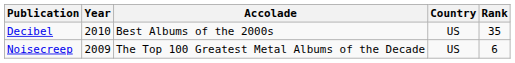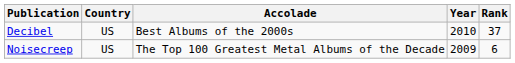 <table class="wikitable sortable">
 <tr>
 <th>Publication</th>
+<th>Country</th>
+<th>Accolade</th>
 <th>Year</th>
-<th>Accolade</th>
-<th>Country</th>
 <th>Rank</th>
 </tr>
 <tr>
 <td><a href='#'>Decibel</a></td>
+<td align="center">US</td>
+<td>Best Albums of the 2000s</td>
 <td>2010</td>
-<td>Best Albums of the 2000s</td>
-<td align="center">US</td>
-<td align="center">35</td>
+<td align="center">37</td>
 </tr>
 <tr>
 <td><a href='#'>Noisecreep</a></td>
+<td align="center">US</td>
+<td>The Top 100 Greatest Metal Albums of the Decade</td>
 <td>2009</td>
-<td>The Top 100 Greatest Metal Albums of the Decade</td>
-<td align="center">US</td>
 <td align="center">6</td>
 </tr>
 </table>
